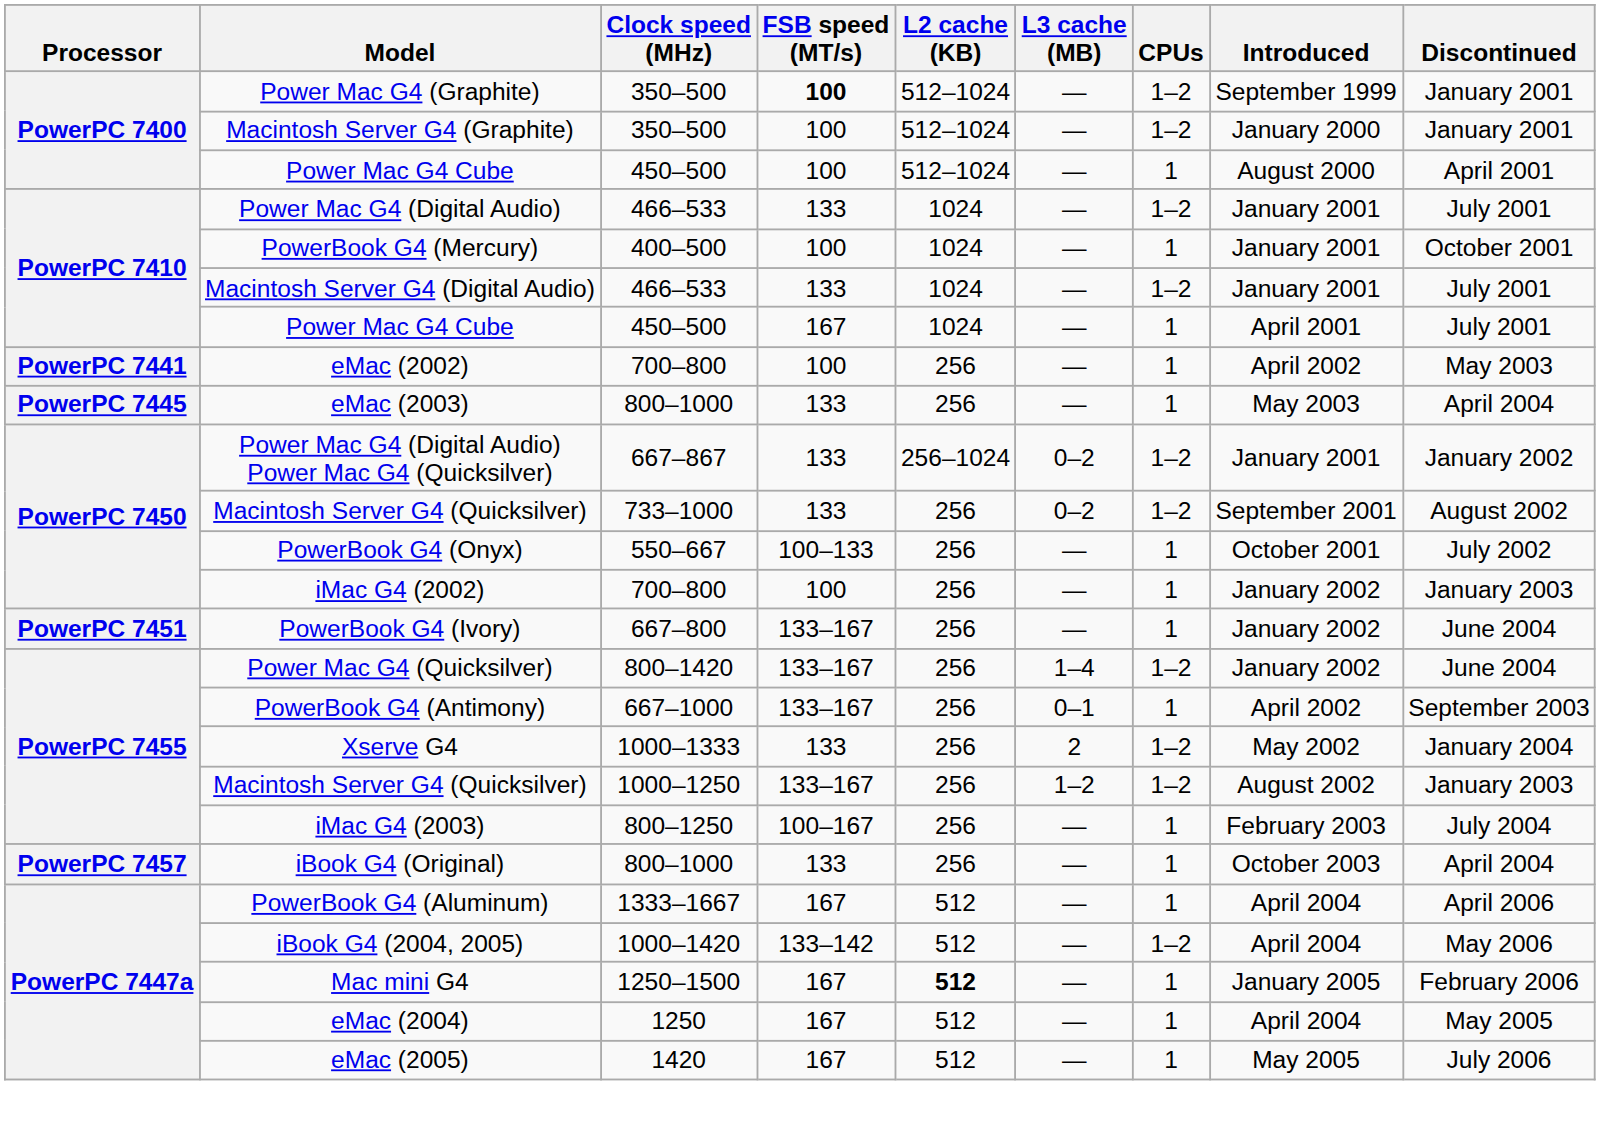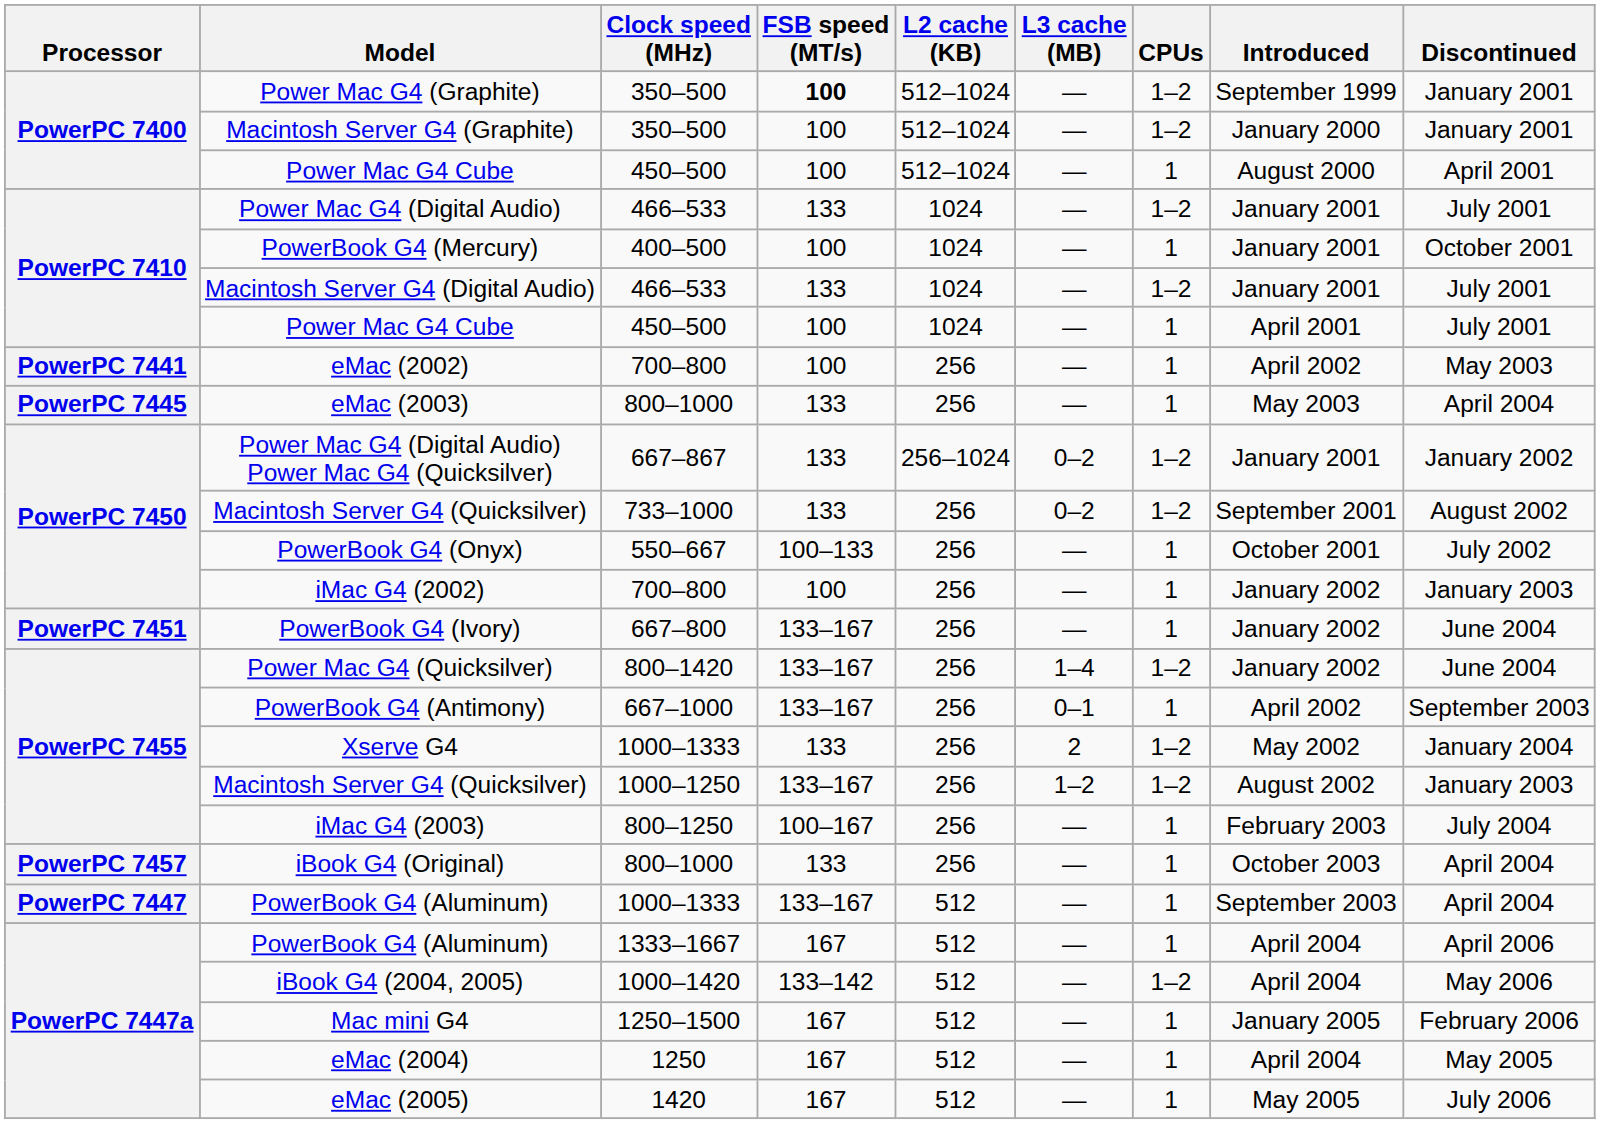 <table class="wikitable sortable" style="font-size:smaller; text-align:center">
 <tr valign=bottom>
 <th>Processor</th>
 <th>Model</th>
 <th><a href='#'>Clock speed</a><br>(MHz)</th>
 <th><a href='#'>FSB</a> speed<br>(MT/s)</th>
 <th><a href='#'>L2 cache</a><br>(KB)</th>
 <th><a href='#'>L3 cache</a><br>(MB)</th>
 <th>CPUs</th>
 <th>Introduced</th>
 <th>Discontinued</th>
 </tr>
 <tr>
 <th rowspan=3><a href='#'>PowerPC 7400</a></th>
 <td nowrap><a href='#'>Power Mac G4</a> (Graphite)</td>
 <td>350–500</td>
 <td><strong>100</strong></td>
 <td>512–1024</td>
 <td>—</td>
 <td>1–2</td>
 <td>September 1999</td>
 <td>January 2001</td>
 </tr>
 <tr>
 <td nowrap><a href='#'>Macintosh Server G4</a> (Graphite)</td>
 <td>350–500</td>
 <td>100</td>
 <td>512–1024</td>
 <td>—</td>
 <td>1–2</td>
 <td>January 2000</td>
 <td>January 2001</td>
 </tr>
 <tr>
 <td nowrap><a href='#'>Power Mac G4 Cube</a></td>
 <td>450–500</td>
 <td>100</td>
 <td>512–1024</td>
 <td>—</td>
 <td>1</td>
 <td>August 2000</td>
 <td>April 2001</td>
 </tr>
 <tr>
 <th rowspan=4><a href='#'>PowerPC 7410</a></th>
 <td nowrap><a href='#'>Power Mac G4</a> (Digital Audio)</td>
 <td>466–533</td>
 <td>133</td>
 <td>1024</td>
 <td>—</td>
 <td>1–2</td>
 <td>January 2001</td>
 <td>July 2001</td>
 </tr>
 <tr>
 <td nowrap><a href='#'>PowerBook G4</a> (Mercury)</td>
 <td>400–500</td>
 <td>100</td>
 <td>1024</td>
 <td>—</td>
 <td>1</td>
 <td>January 2001</td>
 <td>October 2001</td>
 </tr>
 <tr>
 <td nowrap><a href='#'>Macintosh Server G4</a> (Digital Audio)</td>
 <td>466–533</td>
 <td>133</td>
 <td>1024</td>
 <td>—</td>
 <td>1–2</td>
 <td>January 2001</td>
 <td>July 2001</td>
 </tr>
 <tr>
 <td nowrap><a href='#'>Power Mac G4 Cube</a></td>
 <td>450–500</td>
-<td>167</td>
+<td>100</td>
 <td>1024</td>
 <td>—</td>
 <td>1</td>
 <td>April 2001</td>
 <td>July 2001</td>
 </tr>
 <tr>
 <th><a href='#'>PowerPC 7441</a></th>
 <td nowrap><a href='#'>eMac</a> (2002)</td>
 <td>700–800</td>
 <td>100</td>
 <td>256</td>
 <td>—</td>
 <td>1</td>
 <td>April 2002</td>
 <td>May 2003</td>
 </tr>
 <tr>
 <th><a href='#'>PowerPC 7445</a></th>
 <td nowrap><a href='#'>eMac</a> (2003)</td>
 <td>800–1000</td>
 <td>133</td>
 <td>256</td>
 <td>—</td>
 <td>1</td>
 <td>May 2003</td>
 <td>April 2004</td>
 </tr>
 <tr>
 <th rowspan=4><a href='#'>PowerPC 7450</a></th>
 <td nowrap><a href='#'>Power Mac G4</a> (Digital Audio)<br><a href='#'>Power Mac G4</a> (Quicksilver)</td>
 <td>667–867</td>
 <td>133</td>
 <td>256–1024</td>
 <td>0–2</td>
 <td>1–2</td>
 <td>January 2001</td>
 <td>January 2002</td>
 </tr>
 <tr>
 <td nowrap><a href='#'>Macintosh Server G4</a> (Quicksilver)</td>
 <td>733–1000</td>
 <td>133</td>
 <td>256</td>
 <td>0–2</td>
 <td>1–2</td>
 <td>September 2001</td>
 <td>August 2002</td>
 </tr>
 <tr>
 <td nowrap><a href='#'>PowerBook G4</a> (Onyx)</td>
 <td>550–667</td>
 <td>100–133</td>
 <td>256</td>
 <td>—</td>
 <td>1</td>
 <td>October 2001</td>
 <td>July 2002</td>
 </tr>
 <tr>
 <td nowrap><a href='#'>iMac G4</a> (2002)</td>
 <td>700–800</td>
 <td>100</td>
 <td>256</td>
 <td>—</td>
 <td>1</td>
 <td>January 2002</td>
 <td>January 2003</td>
 </tr>
 <tr>
 <th><a href='#'>PowerPC 7451</a></th>
 <td nowrap><a href='#'>PowerBook G4</a> (Ivory)</td>
 <td>667–800</td>
 <td>133–167</td>
 <td>256</td>
 <td>—</td>
 <td>1</td>
 <td>January 2002</td>
 <td>June 2004</td>
 </tr>
 <tr>
 <th rowspan=5><a href='#'>PowerPC 7455</a></th>
 <td nowrap><a href='#'>Power Mac G4</a> (Quicksilver)</td>
 <td>800–1420</td>
 <td>133–167</td>
 <td>256</td>
 <td>1–4</td>
 <td>1–2</td>
 <td>January 2002</td>
 <td>June 2004</td>
 </tr>
 <tr>
 <td nowrap><a href='#'>PowerBook G4</a> (Antimony)</td>
 <td>667–1000</td>
 <td>133–167</td>
 <td>256</td>
 <td>0–1</td>
 <td>1</td>
 <td>April 2002</td>
 <td>September 2003</td>
 </tr>
 <tr>
 <td nowrap><a href='#'>Xserve</a> G4</td>
 <td>1000–1333</td>
 <td>133</td>
 <td>256</td>
 <td>2</td>
 <td>1–2</td>
 <td>May 2002</td>
 <td>January 2004</td>
 </tr>
 <tr>
 <td nowrap><a href='#'>Macintosh Server G4</a> (Quicksilver)</td>
 <td>1000–1250</td>
 <td>133–167</td>
 <td>256</td>
 <td>1–2</td>
 <td>1–2</td>
 <td>August 2002</td>
 <td>January 2003</td>
 </tr>
 <tr>
 <td nowrap><a href='#'>iMac G4</a> (2003)</td>
 <td>800–1250</td>
 <td>100–167</td>
 <td>256</td>
 <td>—</td>
 <td>1</td>
 <td>February 2003</td>
 <td>July 2004</td>
 </tr>
 <tr>
 <th><a href='#'>PowerPC 7457</a></th>
 <td nowrap><a href='#'>iBook G4</a> (Original)</td>
 <td>800–1000</td>
 <td>133</td>
 <td>256</td>
 <td>—</td>
 <td>1</td>
 <td>October 2003</td>
 <td>April 2004</td>
 </tr>
 <tr>
+<th><a href='#'>PowerPC 7447</a></th>
+<td nowrap><a href='#'>PowerBook G4</a> (Aluminum)</td>
+<td>1000–1333</td>
+<td>133–167</td>
+<td>512</td>
+<td>—</td>
+<td>1</td>
+<td>September 2003</td>
+<td>April 2004</td>
+</tr>
+<tr>
 <th rowspan=5><a href='#'>PowerPC 7447a</a></th>
 <td nowrap><a href='#'>PowerBook G4</a> (Aluminum)</td>
 <td>1333–1667</td>
 <td>167</td>
 <td>512</td>
 <td>—</td>
 <td>1</td>
 <td>April 2004</td>
 <td>April 2006</td>
 </tr>
 <tr>
 <td nowrap><a href='#'>iBook G4</a> (2004, 2005)</td>
 <td>1000–1420</td>
 <td>133–142</td>
 <td>512</td>
 <td>—</td>
 <td>1–2</td>
 <td>April 2004</td>
 <td>May 2006</td>
 </tr>
 <tr>
 <td nowrap><a href='#'>Mac mini</a> G4</td>
 <td>1250–1500</td>
 <td>167</td>
-<td><strong>512</strong></td>
+<td>512</td>
 <td>—</td>
 <td>1</td>
 <td>January 2005</td>
 <td>February 2006</td>
 </tr>
 <tr>
 <td nowrap><a href='#'>eMac</a> (2004)</td>
 <td>1250</td>
 <td>167</td>
 <td>512</td>
 <td>—</td>
 <td>1</td>
 <td>April 2004</td>
 <td>May 2005</td>
 </tr>
 <tr>
 <td nowrap><a href='#'>eMac</a> (2005)</td>
 <td>1420</td>
 <td>167</td>
 <td>512</td>
 <td>—</td>
 <td>1</td>
 <td>May 2005</td>
 <td>July 2006</td>
 </tr>
 </table>
